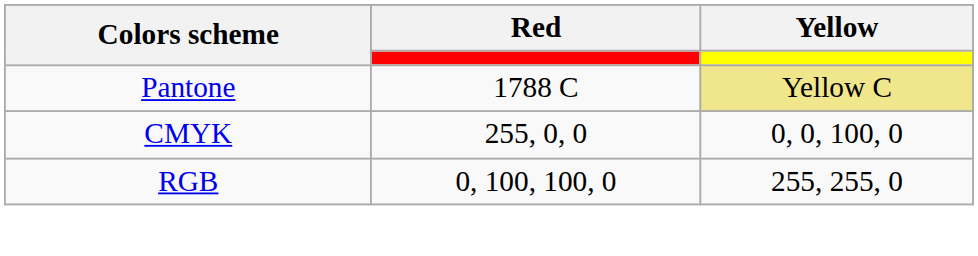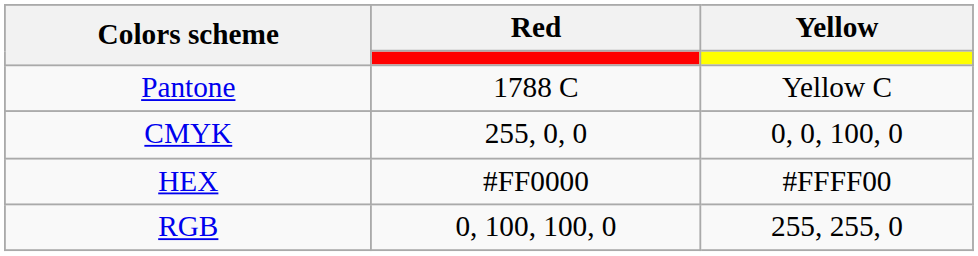 <table class=wikitable width=60% style="text-align:center;">
 <tr>
 <th rowspan="2">Colors scheme</th>
 <th>Red</th>
 <th>Yellow</th>
 </tr>
 <tr>
 <th style="background:#FF0000;"></th>
 <th style="background:#FFFF00;"></th>
 </tr>
 <tr>
 <td><a href='#'>Pantone</a></td>
 <td>1788 C</td>
-<td style="background: khaki;">Yellow C</td>
+<td>Yellow C</td>
 </tr>
 <tr>
 <td><a href='#'>CMYK</a></td>
 <td>255, 0, 0</td>
 <td>0, 0, 100, 0</td>
 </tr>
 <tr>
+<td><a href='#'>HEX</a></td>
+<td>#FF0000</td>
+<td>#FFFF00</td>
+</tr>
+<tr>
 <td><a href='#'>RGB</a></td>
 <td>0, 100, 100, 0</td>
 <td>255, 255, 0</td>
 </tr>
 </table>
